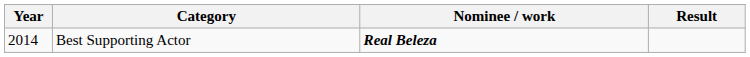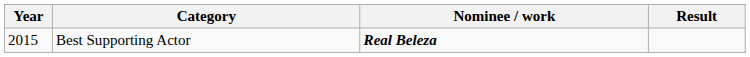 <table class=wikitable>
 <tr>
 <th Width=5%>Year</th>
 <th Width=32%>Category</th>
 <th Width=30%>Nominee / work</th>
 <th Width=10%>Result</th>
 </tr>
 <tr>
-<td>2014</td>
+<td>2015</td>
 <td>Best Supporting Actor</td>
 <td><strong><em>Real Beleza</em></strong></td>
 <td></td>
 </tr>
 </table>
